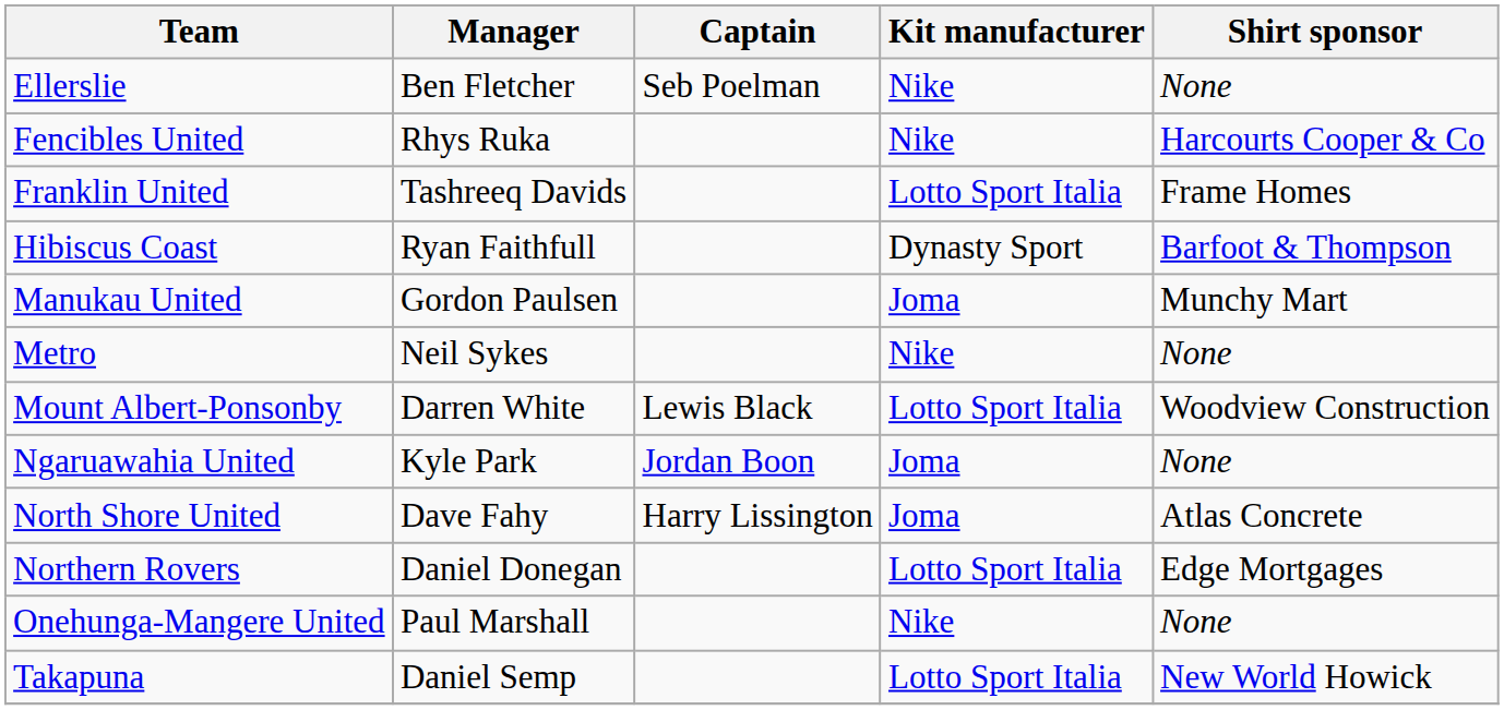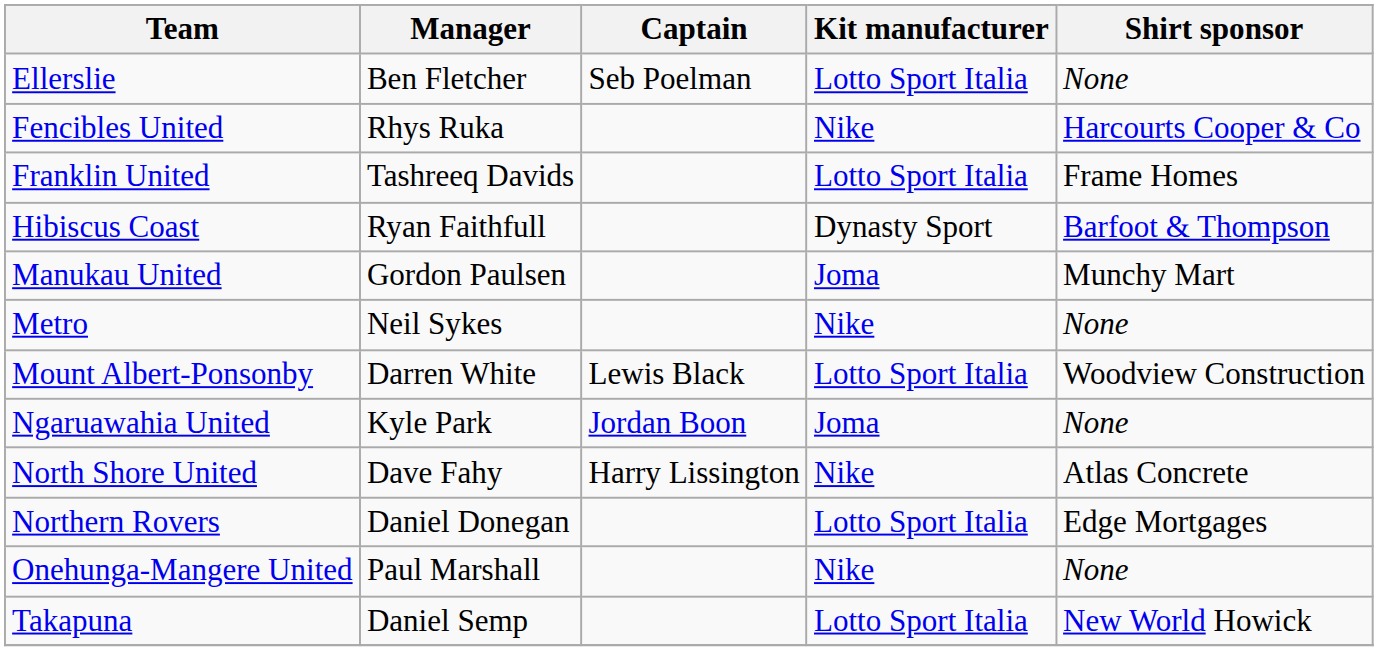 <table class="wikitable sortable" style="text-align: left;">
 <tr>
 <th>Team</th>
 <th>Manager</th>
 <th>Captain</th>
 <th>Kit manufacturer</th>
 <th>Shirt sponsor</th>
 </tr>
 <tr>
 <td><a href='#'>Ellerslie</a></td>
 <td>Ben Fletcher</td>
 <td>Seb Poelman</td>
-<td><a href='#'>Nike</a></td>
+<td><a href='#'>Lotto Sport Italia</a></td>
 <td><em>None</em></td>
 </tr>
 <tr>
 <td><a href='#'>Fencibles United</a></td>
 <td> Rhys Ruka</td>
 <td></td>
 <td><a href='#'>Nike</a></td>
 <td><a href='#'>Harcourts Cooper & Co</a></td>
 </tr>
 <tr>
 <td><a href='#'>Franklin United</a></td>
 <td>Tashreeq Davids</td>
 <td></td>
 <td><a href='#'>Lotto Sport Italia</a></td>
 <td>Frame Homes</td>
 </tr>
 <tr>
 <td><a href='#'>Hibiscus Coast</a></td>
 <td> Ryan Faithfull</td>
 <td></td>
 <td>Dynasty Sport</td>
 <td><a href='#'>Barfoot & Thompson</a></td>
 </tr>
 <tr>
 <td><a href='#'>Manukau United</a></td>
 <td>Gordon Paulsen</td>
 <td></td>
 <td><a href='#'>Joma</a></td>
 <td>Munchy Mart</td>
 </tr>
 <tr>
 <td><a href='#'>Metro</a></td>
 <td>Neil Sykes</td>
 <td></td>
 <td><a href='#'>Nike</a></td>
 <td><em>None</em></td>
 </tr>
 <tr>
 <td><a href='#'>Mount Albert-Ponsonby</a></td>
 <td> Darren White</td>
 <td>Lewis Black</td>
 <td><a href='#'>Lotto Sport Italia</a></td>
 <td>Woodview Construction</td>
 </tr>
 <tr>
 <td><a href='#'>Ngaruawahia United</a></td>
 <td>Kyle Park</td>
 <td> <a href='#'>Jordan Boon</a></td>
 <td><a href='#'>Joma</a></td>
 <td><em>None</em></td>
 </tr>
 <tr>
 <td><a href='#'>North Shore United</a></td>
 <td>Dave Fahy</td>
 <td> Harry Lissington</td>
-<td><a href='#'>Joma</a></td>
+<td><a href='#'>Nike</a></td>
 <td>Atlas Concrete</td>
 </tr>
 <tr>
 <td><a href='#'>Northern Rovers</a></td>
 <td> Daniel Donegan</td>
 <td></td>
 <td><a href='#'>Lotto Sport Italia</a></td>
 <td>Edge Mortgages</td>
 </tr>
 <tr>
 <td><a href='#'>Onehunga-Mangere United</a></td>
 <td> Paul Marshall</td>
 <td></td>
 <td><a href='#'>Nike</a></td>
 <td><em>None</em></td>
 </tr>
 <tr>
 <td><a href='#'>Takapuna</a></td>
 <td> Daniel Semp</td>
 <td></td>
 <td><a href='#'>Lotto Sport Italia</a></td>
 <td><a href='#'>New World</a> Howick</td>
 </tr>
 <tr>
 </tr>
 </table>
